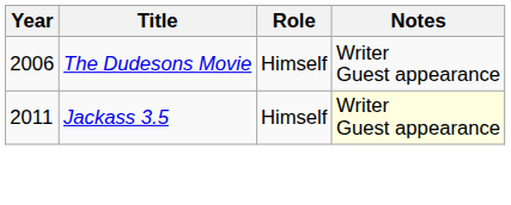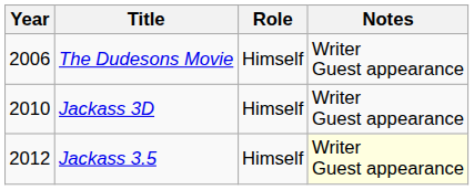 <table class="wikitable sortable">
 <tr>
 <th>Year</th>
 <th>Title</th>
 <th>Role</th>
 <th class="unsortable">Notes</th>
 </tr>
 <tr>
 <td>2006</td>
 <td><em><a href='#'>The Dudesons Movie</a></em></td>
 <td>Himself</td>
 <td>Writer<br>Guest appearance</td>
 </tr>
 <tr>
-<td>2011</td>
+<td>2010</td>
+<td><em><a href='#'>Jackass 3D</a></em></td>
+<td>Himself</td>
+<td>Writer<br>Guest appearance</td>
+</tr>
+<tr>
+<td>2012</td>
 <td><em><a href='#'>Jackass 3.5</a></em></td>
 <td>Himself</td>
 <td style="background: lightyellow;">Writer<br>Guest appearance</td>
 </tr>
 </table>
